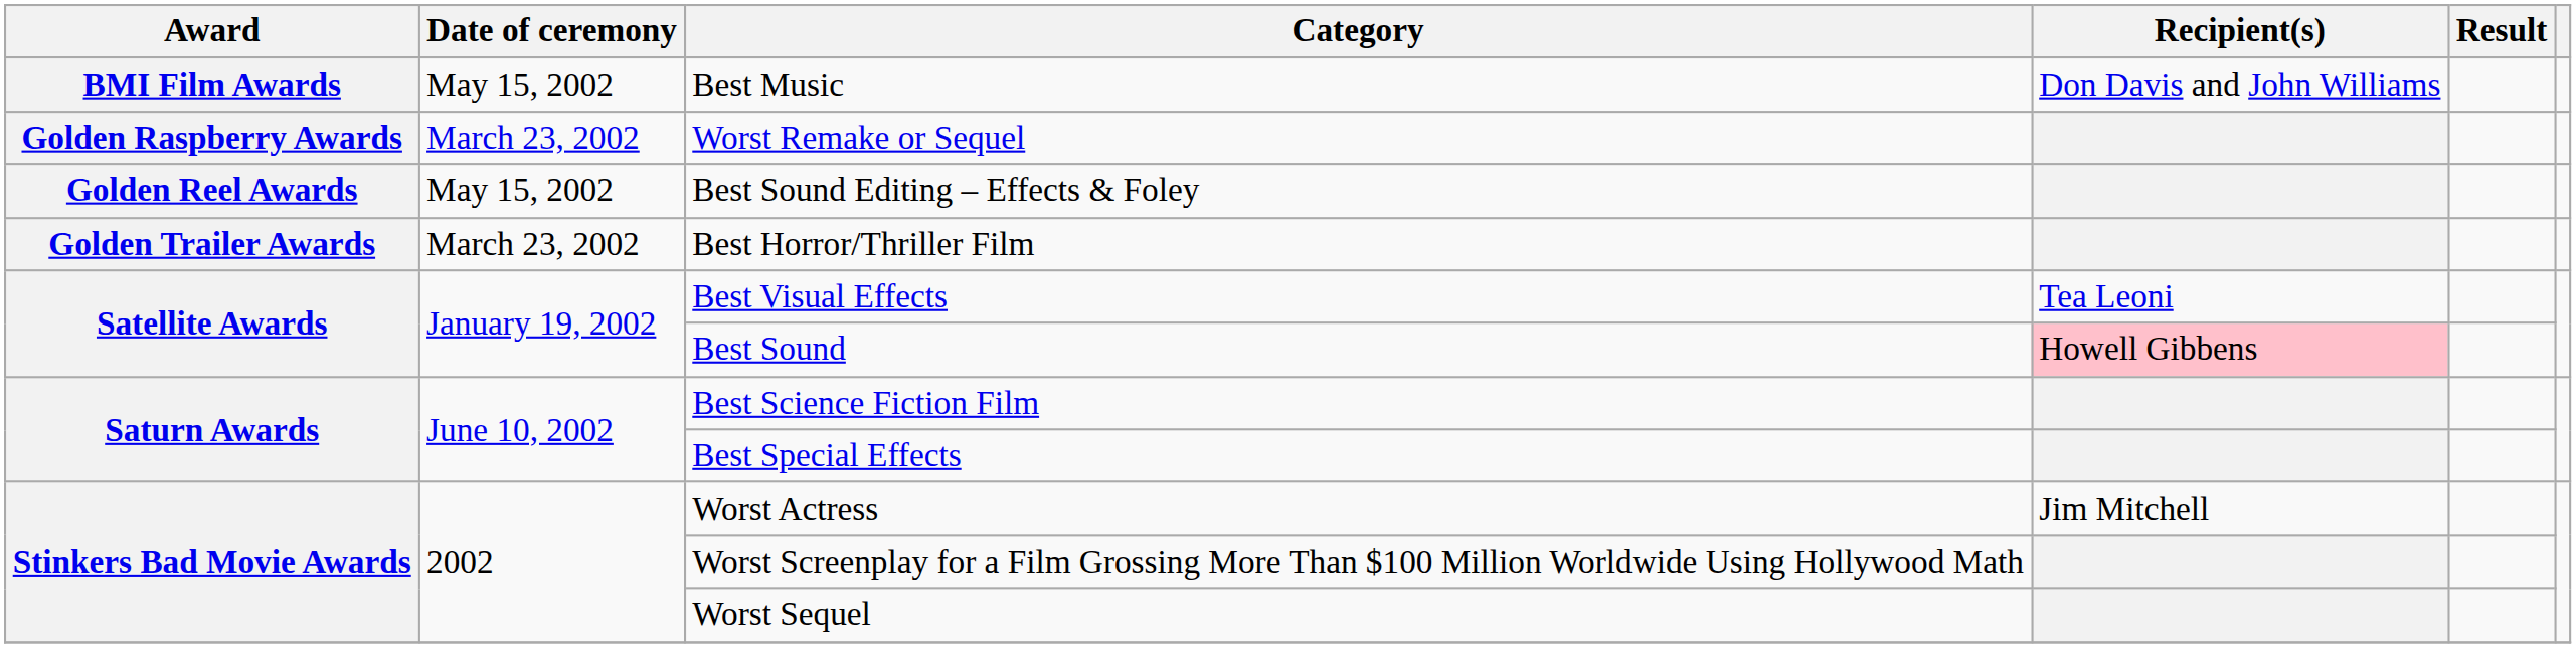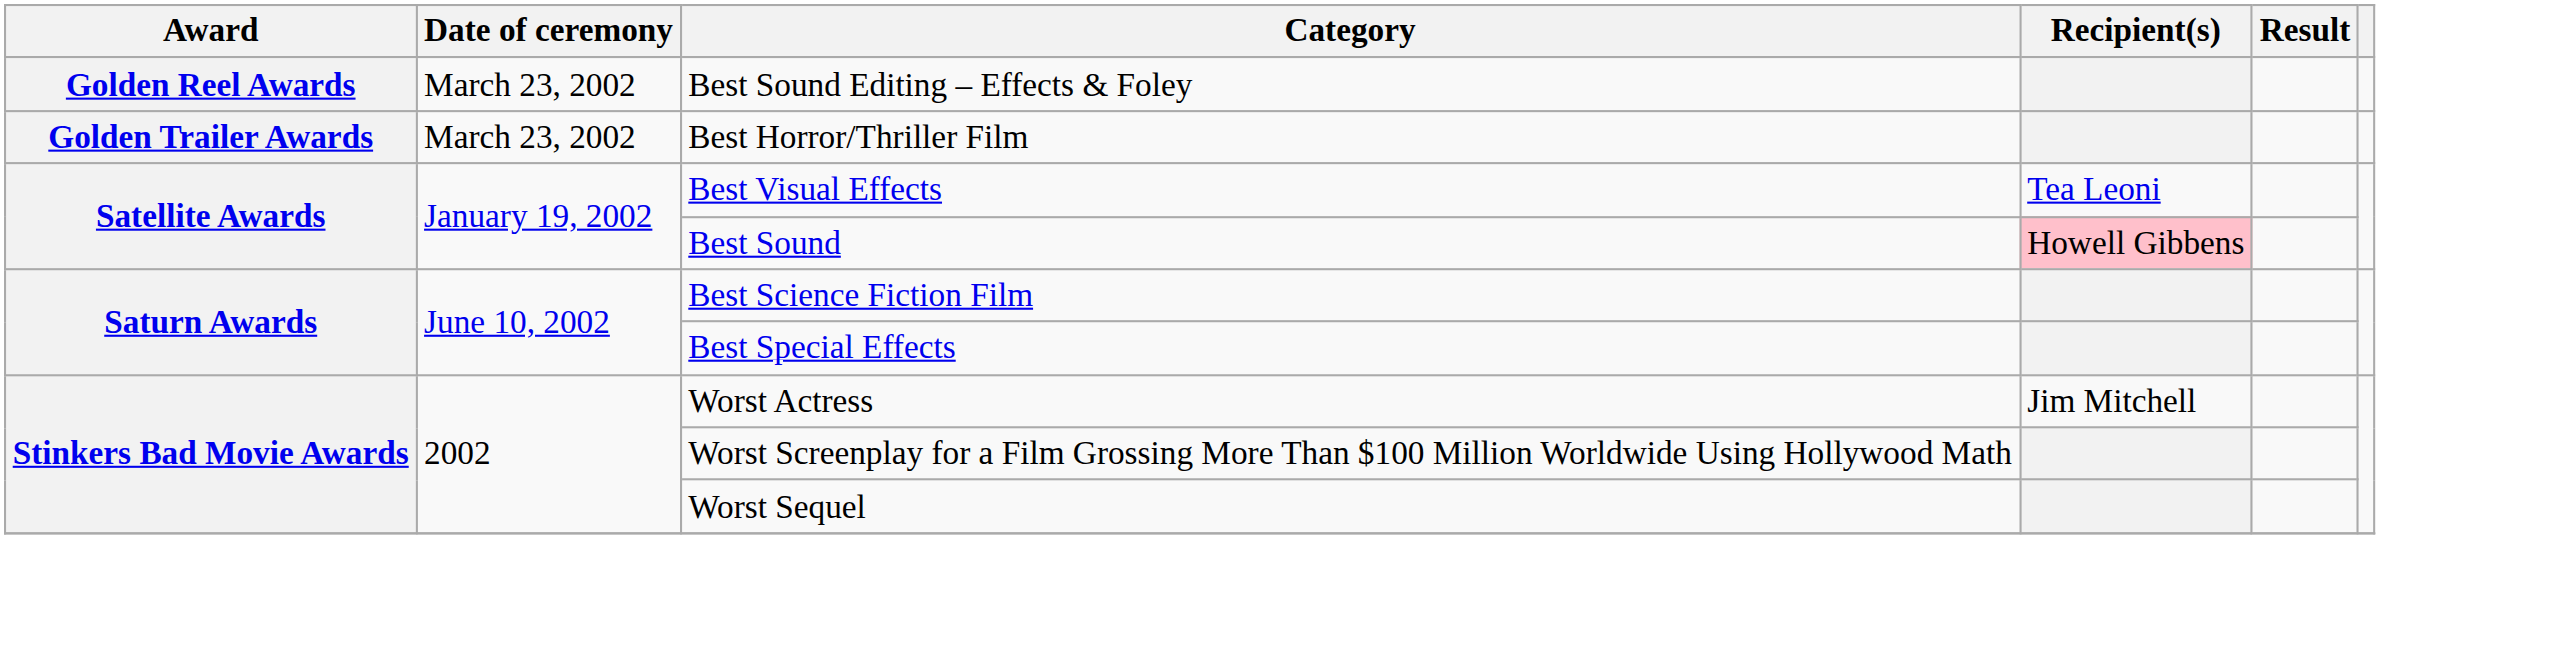 <table class="wikitable plainrowheaders sortable">
 <tr>
 <th scope="col">Award</th>
 <th scope="col">Date of ceremony</th>
 <th scope="col">Category</th>
 <th scope="col">Recipient(s)</th>
 <th scope="col">Result</th>
 <th scope="col" class="unsortable"></th>
 </tr>
 <tr>
-<th scope="row"><a href='#'>BMI Film Awards</a></th>
-<td>May 15, 2002</td>
-<td>Best Music</td>
-<td><a href='#'>Don Davis</a> and <a href='#'>John Williams</a></td>
-<td></td>
-<td></td>
-</tr>
-<tr>
-<th scope="row"><a href='#'>Golden Raspberry Awards</a></th>
-<td><a href='#'>March 23, 2002</a></td>
-<td><a href='#'>Worst Remake or Sequel</a></td>
-<th></th>
-<td></td>
-<td></td>
-</tr>
-<tr>
 <th scope="row"><a href='#'>Golden Reel Awards</a></th>
-<td>May 15, 2002</td>
+<td>March 23, 2002</td>
 <td>Best Sound Editing – Effects & Foley</td>
 <th></th>
 <td></td>
 <td></td>
 </tr>
 <tr>
 <th scope="row"><a href='#'>Golden Trailer Awards</a></th>
 <td>March 23, 2002</td>
 <td>Best Horror/Thriller Film</td>
 <th></th>
 <td></td>
 <td></td>
 </tr>
 <tr>
 <th scope="row" rowspan=2><a href='#'>Satellite Awards</a></th>
 <td rowspan="2"><a href='#'>January 19, 2002</a></td>
 <td><a href='#'>Best Visual Effects</a></td>
 <td><a href='#'>Tea Leoni</a></td>
 <td></td>
 <td rowspan="2"></td>
 </tr>
 <tr>
 <td><a href='#'>Best Sound</a></td>
 <td style="background: pink;">Howell Gibbens</td>
 <td></td>
 </tr>
 <tr>
 <th scope="row" rowspan=2><a href='#'>Saturn Awards</a></th>
 <td rowspan="2"><a href='#'>June 10, 2002</a></td>
 <td><a href='#'>Best Science Fiction Film</a></td>
 <th></th>
 <td></td>
 <td rowspan="2"></td>
 </tr>
 <tr>
 <td><a href='#'>Best Special Effects</a></td>
 <th></th>
 <td></td>
 </tr>
 <tr>
 <th scope="row" rowspan=3><a href='#'>Stinkers Bad Movie Awards</a></th>
 <td rowspan="3">2002</td>
 <td>Worst Actress</td>
 <td>Jim Mitchell</td>
 <td></td>
 <td rowspan="3"></td>
 </tr>
 <tr>
 <td>Worst Screenplay for a Film Grossing More Than $100 Million Worldwide Using Hollywood Math</td>
 <th></th>
 <td></td>
 </tr>
 <tr>
 <td>Worst Sequel</td>
 <th></th>
 <td></td>
 </tr>
 <tr>
 </tr>
 </table>
